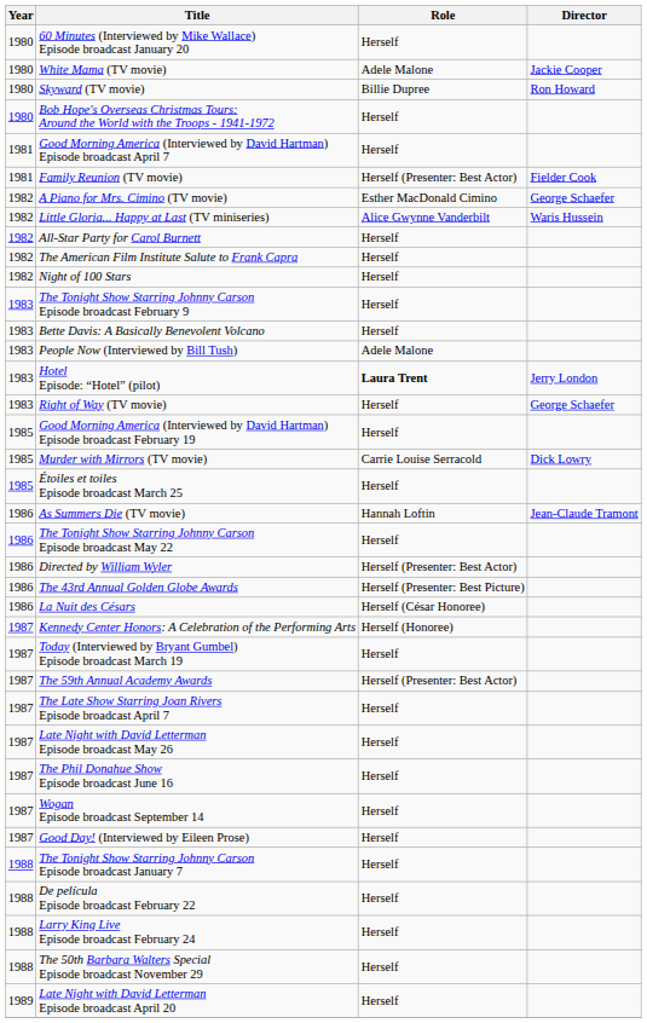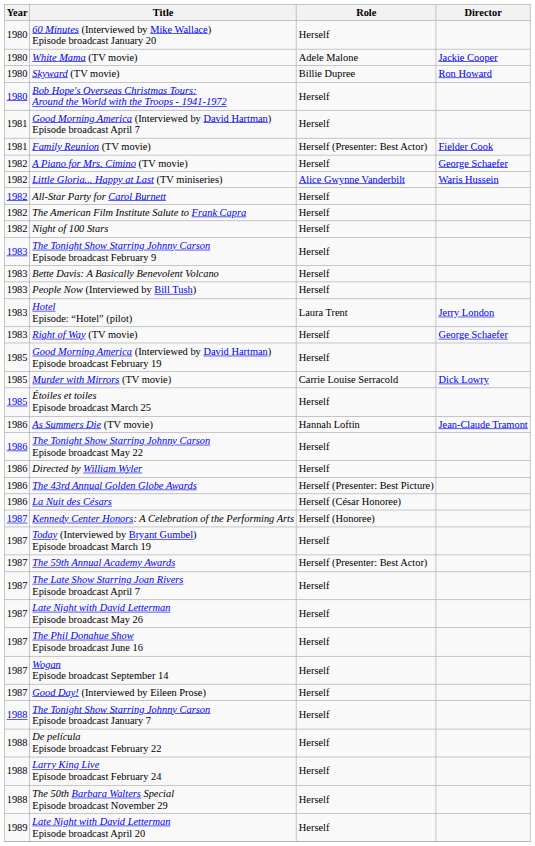 <table class="wikitable sortable">
 <tr>
 <th>Year</th>
 <th>Title</th>
 <th>Role</th>
 <th>Director</th>
 </tr>
 <tr>
 <td>1980</td>
 <td><em><a href='#'>60 Minutes</a></em> (Interviewed by <a href='#'>Mike Wallace</a>)<br>Episode broadcast January 20</td>
 <td>Herself</td>
 <td></td>
 </tr>
 <tr>
 <td>1980</td>
 <td><em><a href='#'>White Mama</a></em> (TV movie)</td>
 <td>Adele Malone</td>
 <td><a href='#'>Jackie Cooper</a></td>
 </tr>
 <tr>
 <td>1980</td>
 <td><em><a href='#'>Skyward</a></em> (TV movie)</td>
 <td>Billie Dupree</td>
 <td><a href='#'>Ron Howard</a></td>
 </tr>
 <tr>
 <td><a href='#'>1980</a></td>
 <td><em><a href='#'>Bob Hope's Overseas Christmas Tours:<br>Around the World with the Troops - 1941-1972</a></em></td>
 <td>Herself</td>
 <td></td>
 </tr>
 <tr>
 <td>1981</td>
 <td><em><a href='#'>Good Morning America</a></em> (Interviewed by <a href='#'>David Hartman</a>)<br>Episode broadcast April 7</td>
 <td>Herself</td>
 <td></td>
 </tr>
 <tr>
 <td>1981</td>
 <td><em><a href='#'>Family Reunion</a></em> (TV movie)</td>
 <td>Herself (Presenter: Best Actor)</td>
 <td><a href='#'>Fielder Cook</a></td>
 </tr>
 <tr>
 <td>1982</td>
 <td data-sort-value="Piano for Mrs. Cimino, A"><em><a href='#'>A Piano for Mrs. Cimino</a></em> (TV movie)</td>
-<td>Esther MacDonald Cimino</td>
+<td>Herself</td>
 <td><a href='#'>George Schaefer</a></td>
 </tr>
 <tr>
 <td>1982</td>
 <td><em><a href='#'>Little Gloria... Happy at Last</a></em> (TV miniseries)</td>
 <td><a href='#'>Alice Gwynne Vanderbilt</a></td>
 <td><a href='#'>Waris Hussein</a></td>
 </tr>
 <tr>
 <td><a href='#'>1982</a></td>
 <td><em>All-Star Party for <a href='#'>Carol Burnett</a></em></td>
 <td>Herself</td>
 <td></td>
 </tr>
 <tr>
 <td>1982</td>
 <td data-sort-value="American Film Institute Salute to Frank Capra, The"><em>The American Film Institute Salute to <a href='#'>Frank Capra</a></em></td>
 <td>Herself</td>
 <td></td>
 </tr>
 <tr>
 <td>1982</td>
 <td><em>Night of 100 Stars</em></td>
 <td>Herself</td>
 <td></td>
 </tr>
 <tr>
 <td><a href='#'>1983</a></td>
 <td data-sort-value="Tonight Show Starring Johnny Carson, The"><em><a href='#'>The Tonight Show Starring Johnny Carson</a></em><br>Episode broadcast February 9</td>
 <td>Herself</td>
 <td></td>
 </tr>
 <tr>
 <td>1983</td>
 <td><em>Bette Davis: A Basically Benevolent Volcano</em></td>
 <td>Herself</td>
 <td></td>
 </tr>
 <tr>
 <td>1983</td>
 <td><em>People Now</em> (Interviewed by <a href='#'>Bill Tush</a>)</td>
-<td>Adele Malone</td>
+<td>Herself</td>
 <td></td>
 </tr>
 <tr>
 <td>1983</td>
 <td><em><a href='#'>Hotel</a></em><br>Episode: “Hotel” (pilot)</td>
-<td><strong>Laura Trent</strong></td>
+<td>Laura Trent</td>
 <td><a href='#'>Jerry London</a></td>
 </tr>
 <tr>
 <td>1983</td>
 <td><em><a href='#'>Right of Way</a></em> (TV movie)</td>
 <td>Herself</td>
 <td><a href='#'>George Schaefer</a></td>
 </tr>
 <tr>
 <td>1985</td>
 <td><em><a href='#'>Good Morning America</a></em> (Interviewed by <a href='#'>David Hartman</a>)<br>Episode broadcast February 19</td>
 <td>Herself</td>
 <td></td>
 </tr>
 <tr>
 <td>1985</td>
 <td><em><a href='#'>Murder with Mirrors</a></em> (TV movie)</td>
 <td>Carrie Louise Serracold</td>
 <td><a href='#'>Dick Lowry</a></td>
 </tr>
 <tr>
 <td><a href='#'>1985</a></td>
 <td><em>Étoiles et toiles</em><br>Episode broadcast March 25</td>
 <td>Herself</td>
 <td></td>
 </tr>
 <tr>
 <td>1986</td>
 <td><em><a href='#'>As Summers Die</a></em> (TV movie)</td>
 <td>Hannah Loftin</td>
 <td><a href='#'>Jean-Claude Tramont</a></td>
 </tr>
 <tr>
 <td><a href='#'>1986</a></td>
 <td data-sort-value="Tonight Show Starring Johnny Carson, The"><em><a href='#'>The Tonight Show Starring Johnny Carson</a></em><br>Episode broadcast May 22</td>
 <td>Herself</td>
 <td></td>
 </tr>
 <tr>
 <td>1986</td>
 <td><em>Directed by <a href='#'>William Wyler</a></em></td>
-<td>Herself (Presenter: Best Actor)</td>
+<td>Herself</td>
 <td></td>
 </tr>
 <tr>
 <td>1986</td>
 <td data-sort-value="43rd Annual Golden Globe Awards, The"><em><a href='#'>The 43rd Annual Golden Globe Awards</a></em></td>
 <td>Herself (Presenter: Best Picture)</td>
 <td></td>
 </tr>
 <tr>
 <td>1986</td>
 <td><em><a href='#'>La Nuit des Césars</a></em></td>
 <td>Herself (César Honoree)</td>
 <td></td>
 </tr>
 <tr>
 <td><a href='#'>1987</a></td>
 <td><em><a href='#'>Kennedy Center Honors</a>: A Celebration of the Performing Arts</em></td>
 <td>Herself (Honoree)</td>
 <td></td>
 </tr>
 <tr>
 <td>1987</td>
 <td><em><a href='#'>Today</a></em> (Interviewed by <a href='#'>Bryant Gumbel</a>)<br>Episode broadcast March 19</td>
 <td>Herself</td>
 <td></td>
 </tr>
 <tr>
 <td>1987</td>
 <td data-sort-value="59th Annual Academy Awards, The"><em><a href='#'>The 59th Annual Academy Awards</a></em></td>
 <td>Herself (Presenter: Best Actor)</td>
 <td></td>
 </tr>
 <tr>
 <td>1987</td>
 <td data-sort-value="Late Show Starring Joan Rivers, The"><em><a href='#'>The Late Show Starring Joan Rivers</a></em><br>Episode broadcast April 7</td>
 <td>Herself</td>
 <td></td>
 </tr>
 <tr>
 <td>1987</td>
 <td><em><a href='#'>Late Night with David Letterman</a></em><br>Episode broadcast May 26</td>
 <td>Herself</td>
 <td></td>
 </tr>
 <tr>
 <td>1987</td>
 <td data-sort-value="Phil Donahue Show, The"><em><a href='#'>The Phil Donahue Show</a></em><br>Episode broadcast June 16</td>
 <td>Herself</td>
 <td></td>
 </tr>
 <tr>
 <td>1987</td>
 <td><em><a href='#'>Wogan</a></em><br>Episode broadcast September 14</td>
 <td>Herself</td>
 <td></td>
 </tr>
 <tr>
 <td>1987</td>
 <td><em><a href='#'>Good Day!</a></em> (Interviewed by Eileen Prose)</td>
 <td>Herself</td>
 <td></td>
 </tr>
 <tr>
 <td><a href='#'>1988</a></td>
 <td data-sort-value="Tonight Show Starring Johnny Carson, The"><em><a href='#'>The Tonight Show Starring Johnny Carson</a></em><br>Episode broadcast January 7</td>
 <td>Herself</td>
 <td></td>
 </tr>
 <tr>
 <td>1988</td>
 <td><em>De película</em><br>Episode broadcast February 22</td>
 <td>Herself</td>
 <td></td>
 </tr>
 <tr>
 <td>1988</td>
 <td><em><a href='#'>Larry King Live</a></em><br>Episode broadcast February 24</td>
 <td>Herself</td>
 <td></td>
 </tr>
 <tr>
 <td>1988</td>
 <td data-sort-value="50th Barbara Walters Special, The"><em>The 50th <a href='#'>Barbara Walters</a> Special</em><br>Episode broadcast November 29</td>
 <td>Herself</td>
 <td></td>
 </tr>
 <tr>
 <td>1989</td>
 <td><em><a href='#'>Late Night with David Letterman</a></em><br>Episode broadcast April 20</td>
 <td>Herself</td>
 <td></td>
 </tr>
 <tr>
 </tr>
 </table>
